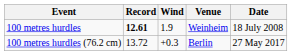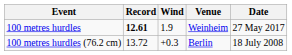 <table class="wikitable">
 <tr>
 <th>Event</th>
 <th>Record</th>
 <th>Wind</th>
 <th>Venue</th>
 <th>Date</th>
 </tr>
 <tr>
 <td><a href='#'>100 metres hurdles</a></td>
 <td><strong>12.61</strong></td>
 <td>1.9</td>
 <td><a href='#'>Weinheim</a></td>
-<td>18 July 2008</td>
+<td>27 May 2017</td>
 </tr>
 <tr>
 <td><a href='#'>100 metres hurdles</a> (76.2 cm)</td>
 <td>13.72</td>
 <td>+0.3</td>
 <td><a href='#'>Berlin</a></td>
-<td>27 May 2017</td>
+<td>18 July 2008</td>
 </tr>
 </table>
